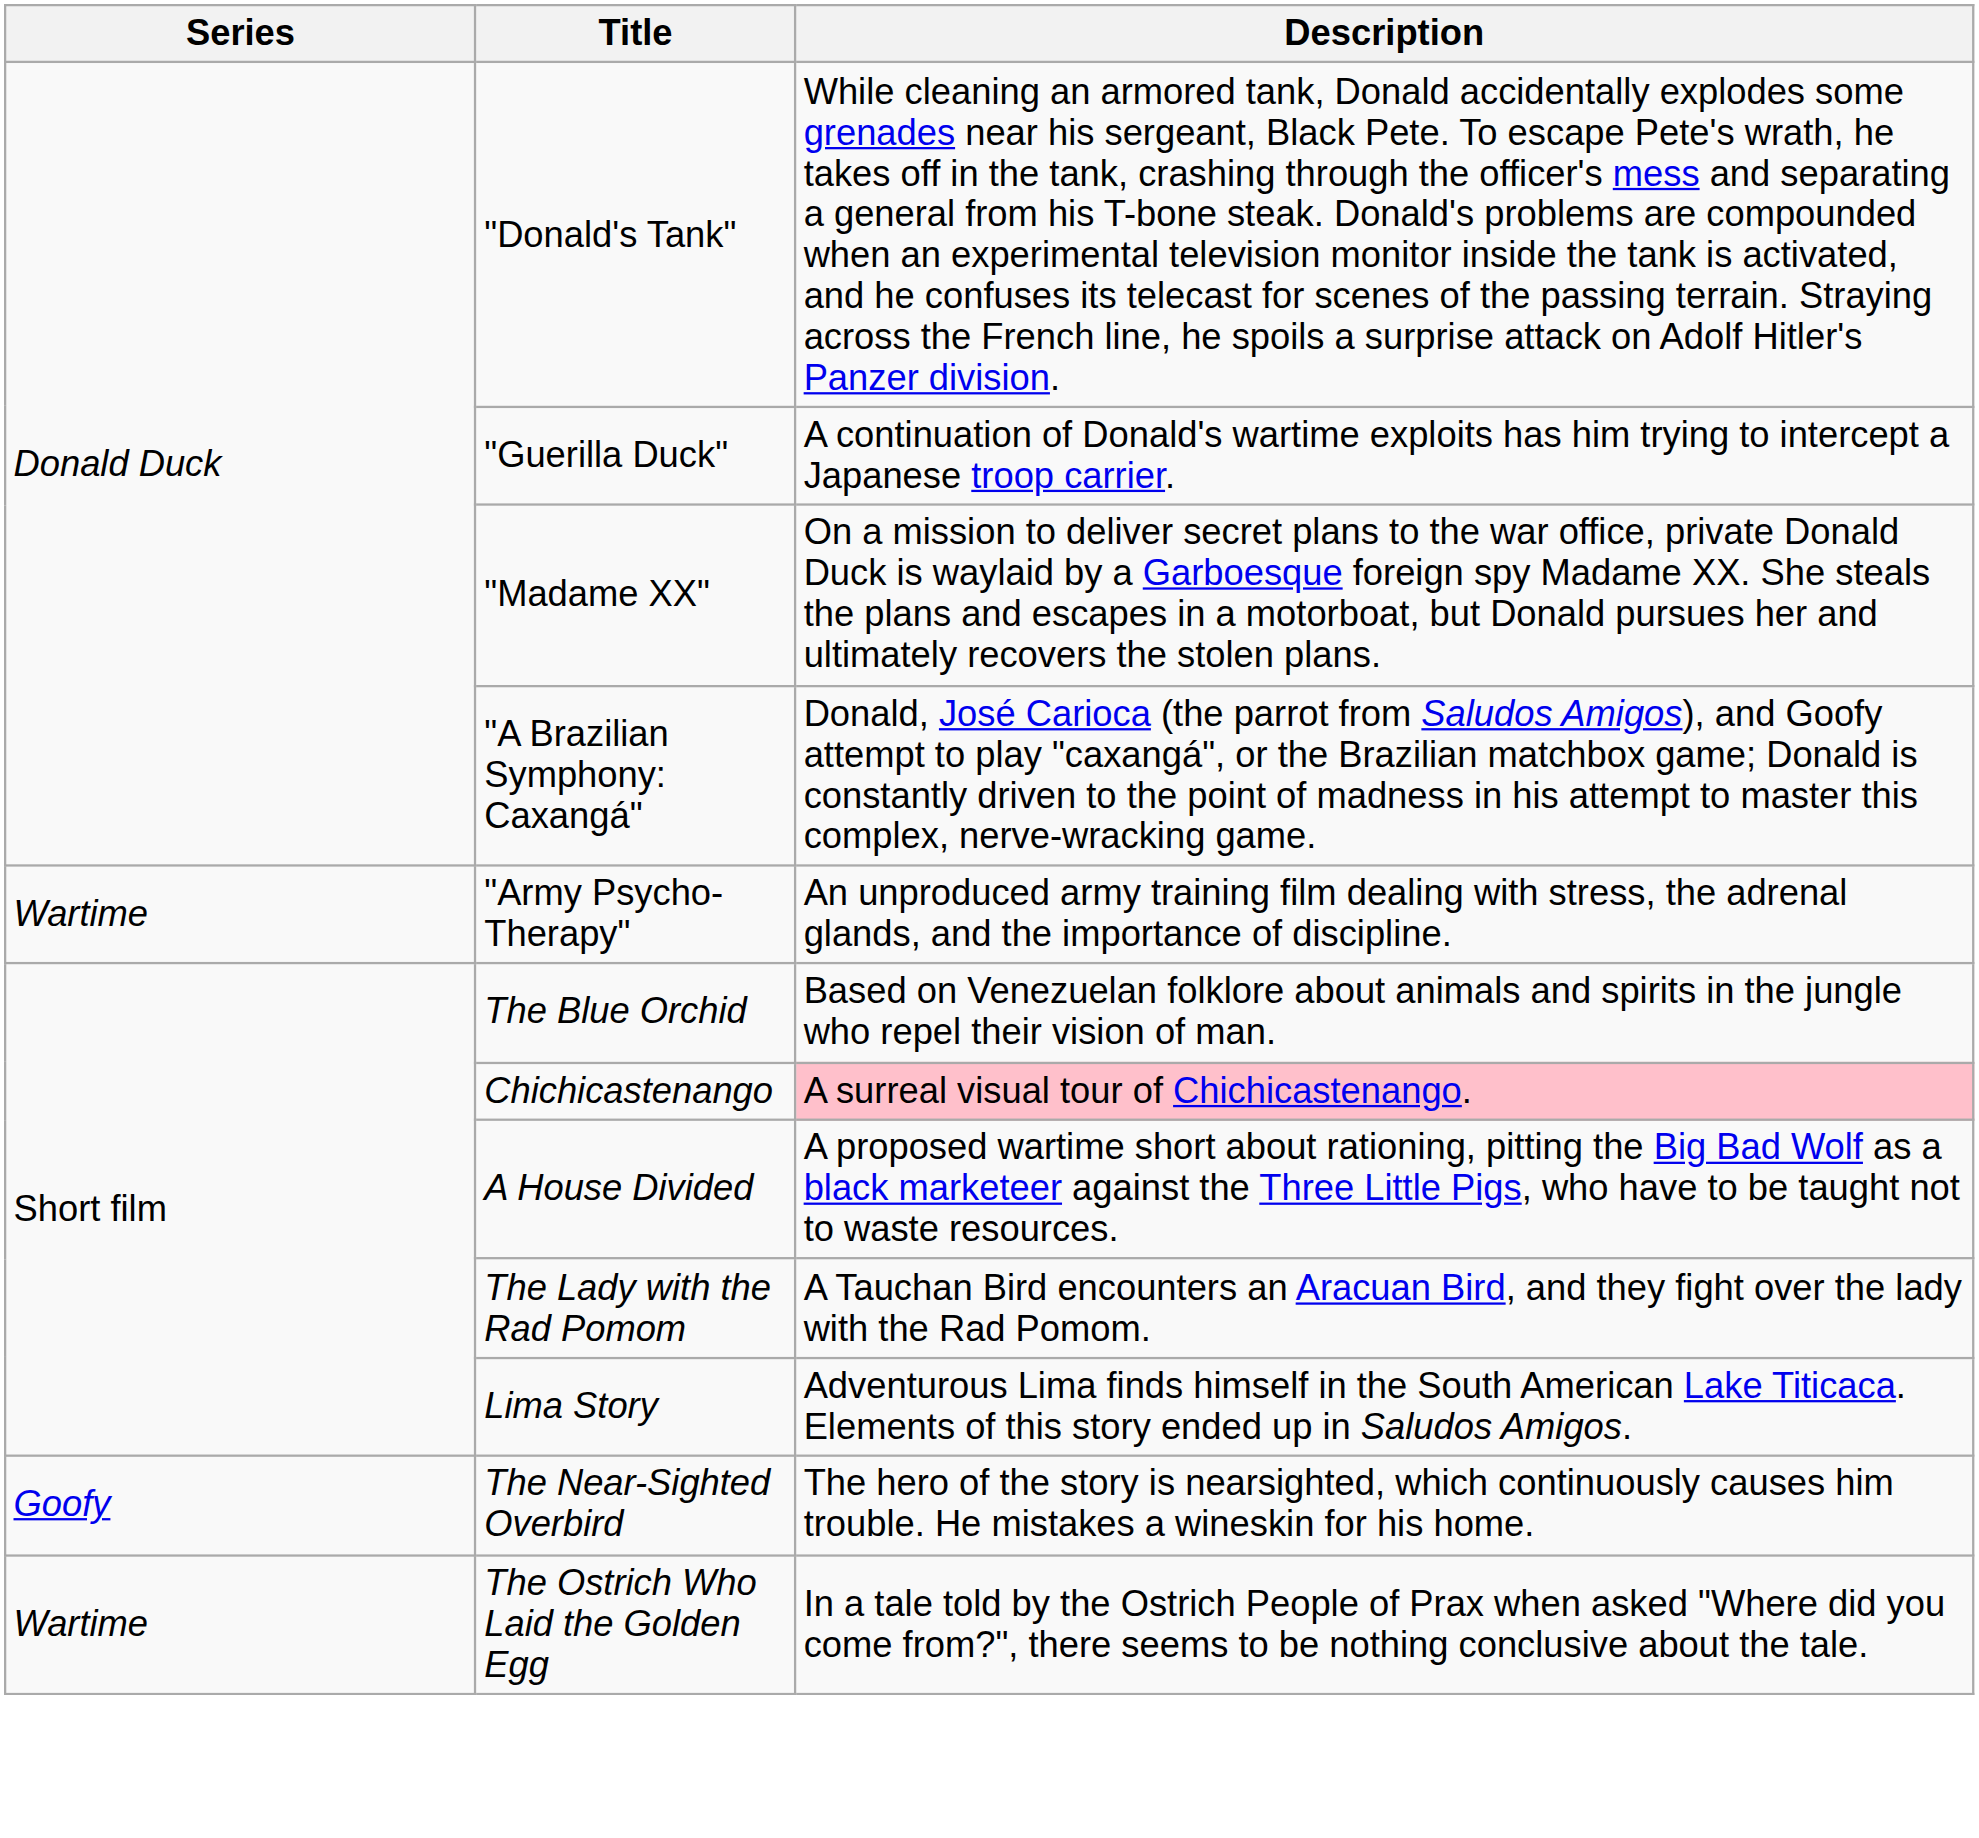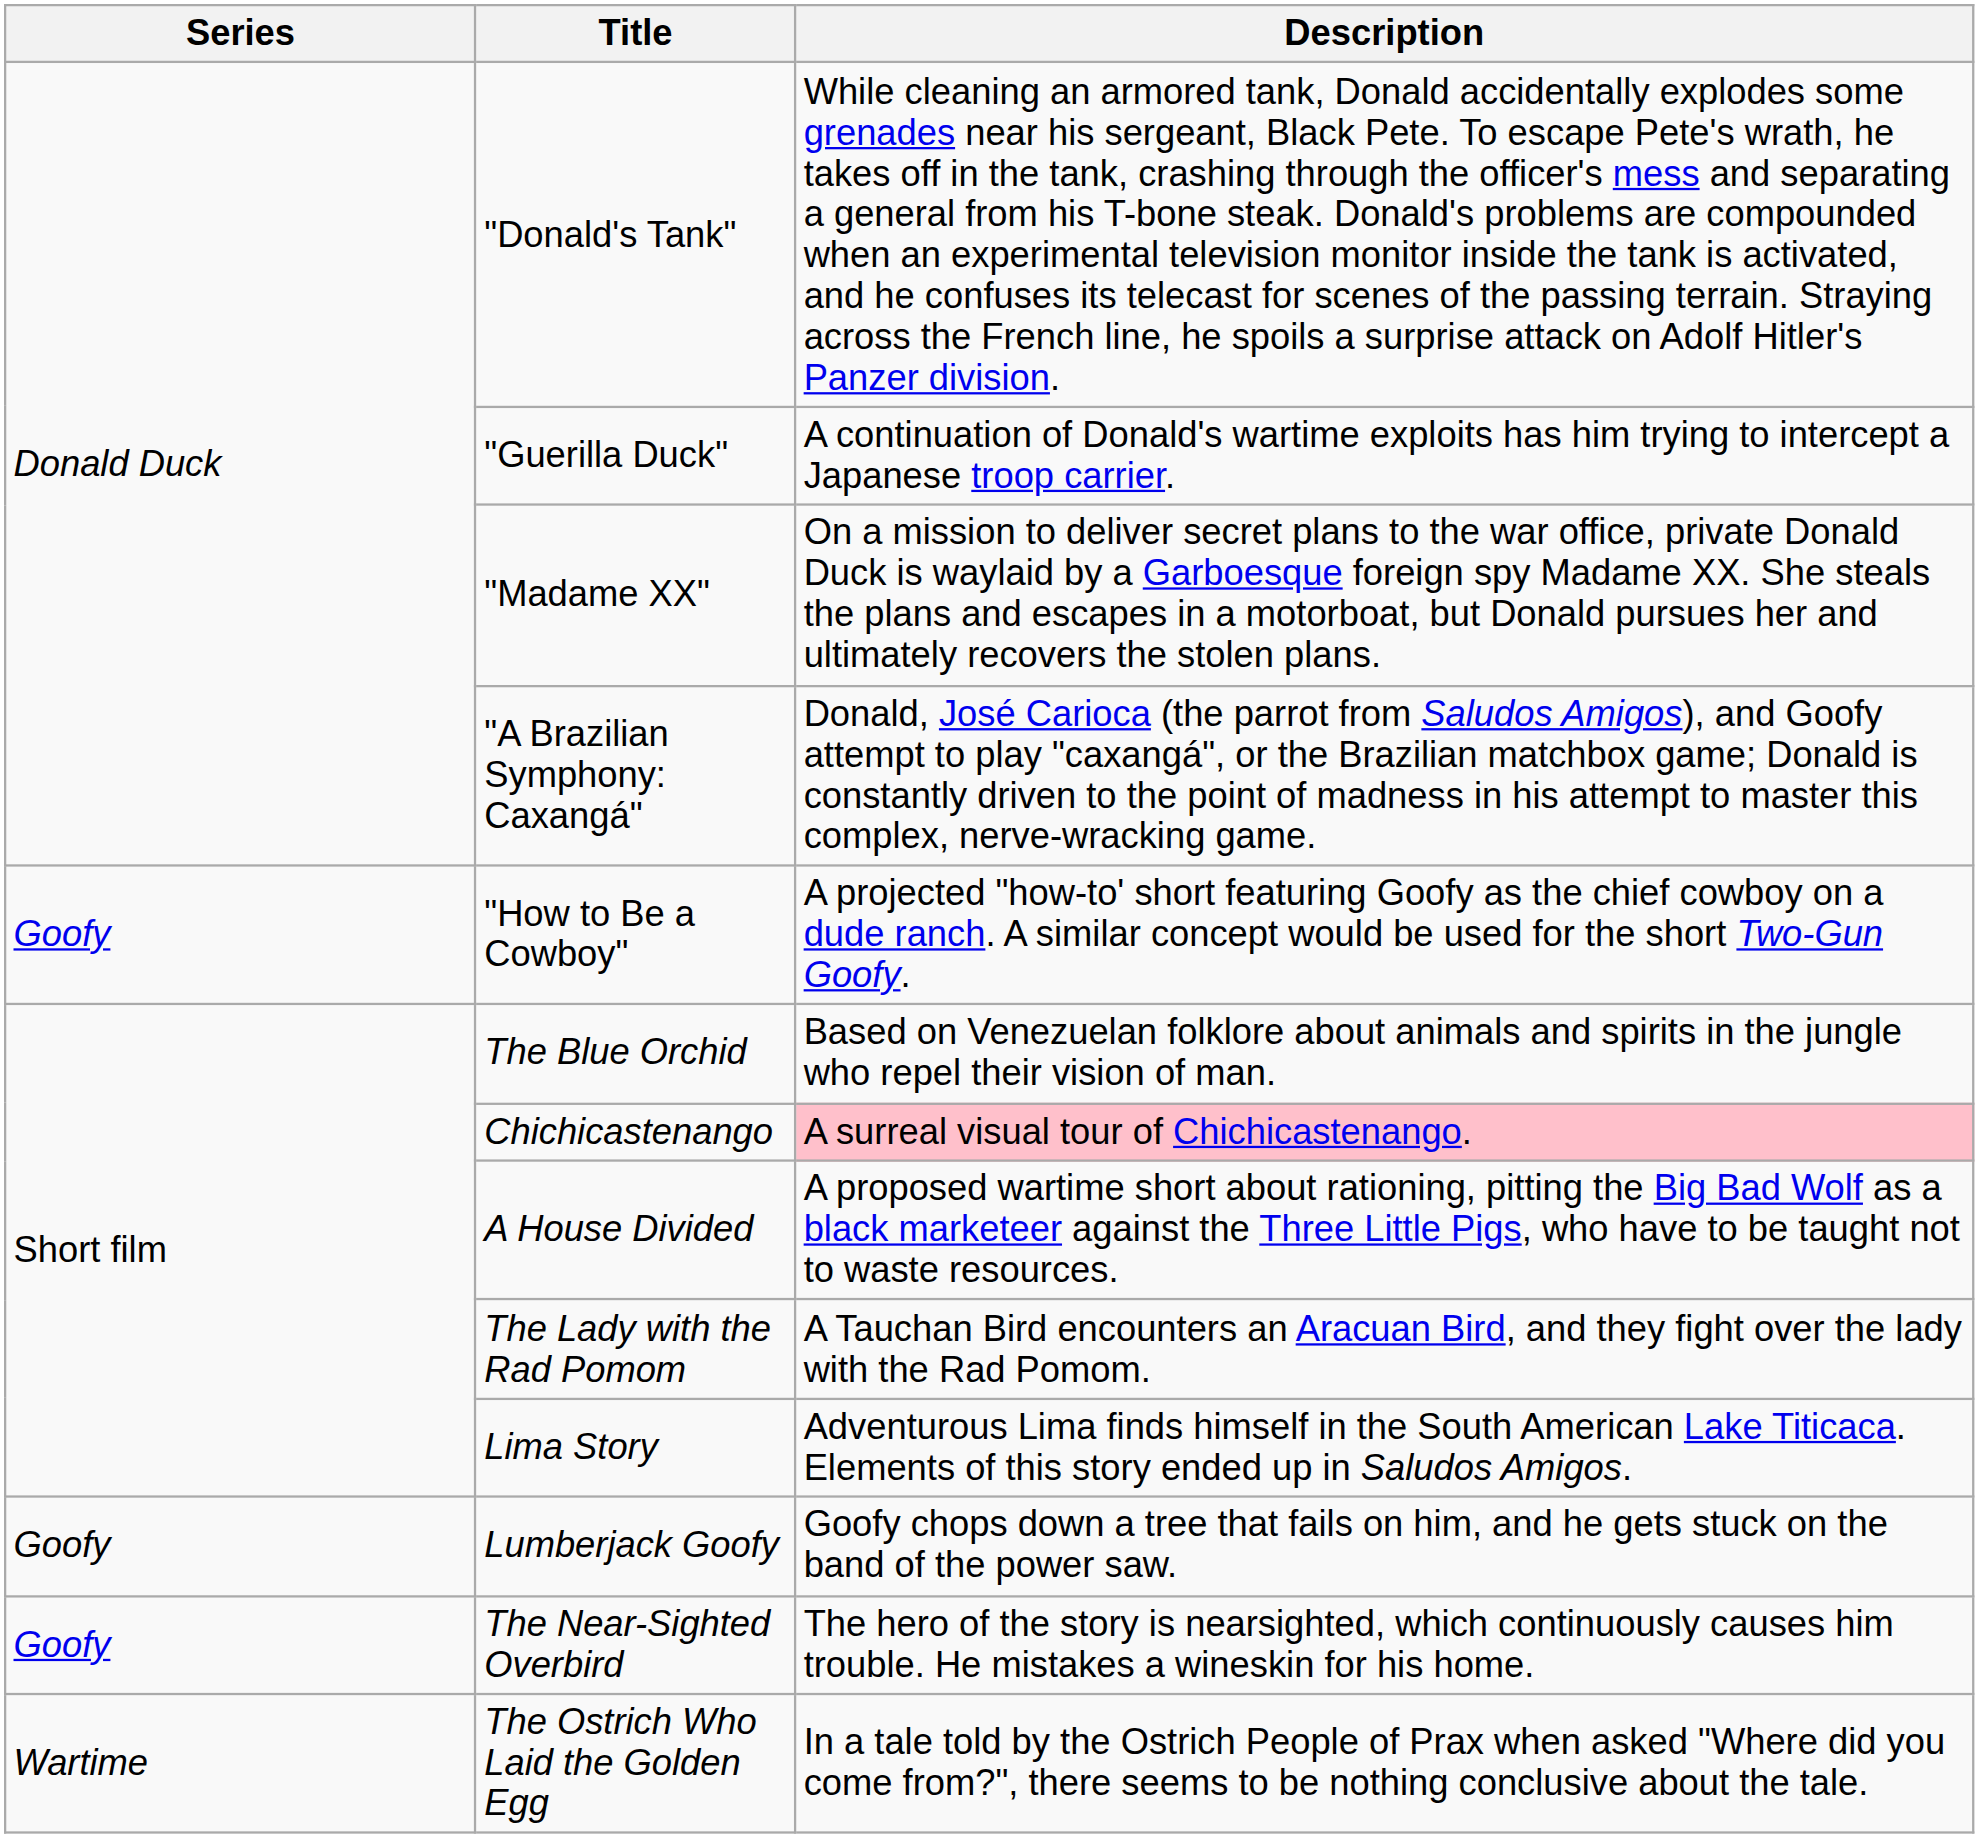 <table class="wikitable">
 <tr>
 <th style="width:150pt;">Series</th>
 <th style="width:100pt;">Title</th>
 <th>Description</th>
 </tr>
 <tr>
 <td rowspan="4"><em>Donald Duck</em></td>
 <td>"Donald's Tank"</td>
 <td>While cleaning an armored tank, Donald accidentally explodes some <a href='#'>grenades</a> near his sergeant, Black Pete. To escape Pete's wrath, he takes off in the tank, crashing through the officer's <a href='#'>mess</a> and separating a general from his T-bone steak. Donald's problems are compounded when an experimental television monitor inside the tank is activated, and he confuses its telecast for scenes of the passing terrain. Straying across the French line, he spoils a surprise attack on Adolf Hitler's <a href='#'>Panzer division</a>.</td>
 </tr>
 <tr>
 <td>"Guerilla Duck"</td>
 <td>A continuation of Donald's wartime exploits has him trying to intercept a Japanese <a href='#'>troop carrier</a>.</td>
 </tr>
 <tr>
 <td>"Madame XX"</td>
 <td>On a mission to deliver secret plans to the war office, private Donald Duck is waylaid by a <a href='#'>Garboesque</a> foreign spy Madame XX. She steals the plans and escapes in a motorboat, but Donald pursues her and ultimately recovers the stolen plans.</td>
 </tr>
 <tr>
 <td>"A Brazilian Symphony: Caxangá"</td>
 <td>Donald, <a href='#'>José Carioca</a> (the parrot from <em><a href='#'>Saludos Amigos</a></em>), and Goofy attempt to play "caxangá", or the Brazilian matchbox game; Donald is constantly driven to the point of madness in his attempt to master this complex, nerve-wracking game.</td>
 </tr>
 <tr>
-<td><em>Wartime</em></td>
-<td>"Army Psycho-Therapy"</td>
-<td>An unproduced army training film dealing with stress, the adrenal glands, and the importance of discipline.</td>
+<td><em><a href='#'>Goofy</a></em></td>
+<td>"How to Be a Cowboy"</td>
+<td>A projected "how-to' short featuring Goofy as the chief cowboy on a <a href='#'>dude ranch</a>. A similar concept would be used for the short <em><a href='#'>Two-Gun Goofy</a></em>.</td>
 </tr>
 <tr>
 <td rowspan="5">Short film</td>
 <td><em>The Blue Orchid</em></td>
 <td>Based on Venezuelan folklore about animals and spirits in the jungle who repel their vision of man.</td>
 </tr>
 <tr>
 <td><em>Chichicastenango</em></td>
 <td style="background: pink;">A surreal visual tour of <a href='#'>Chichicastenango</a>.</td>
 </tr>
 <tr>
 <td><em>A House Divided</em></td>
 <td>A proposed wartime short about rationing, pitting the <a href='#'>Big Bad Wolf</a> as a <a href='#'>black marketeer</a> against the <a href='#'>Three Little Pigs</a>, who have to be taught not to waste resources.</td>
 </tr>
 <tr>
 <td><em>The Lady with the Rad Pomom</em></td>
 <td>A Tauchan Bird encounters an <a href='#'>Aracuan Bird</a>, and they fight over the lady with the Rad Pomom.</td>
 </tr>
 <tr>
 <td><em>Lima Story</em></td>
 <td>Adventurous Lima finds himself in the South American <a href='#'>Lake Titicaca</a>. Elements of this story ended up in <em>Saludos Amigos</em>.</td>
 </tr>
 <tr>
+<td><em>Goofy</em></td>
+<td><em>Lumberjack Goofy</em></td>
+<td>Goofy chops down a tree that fails on him, and he gets stuck on the band of the power saw.</td>
+</tr>
+<tr>
 <td><em><a href='#'>Goofy</a></em></td>
 <td><em>The Near-Sighted Overbird</em></td>
 <td>The hero of the story is nearsighted, which continuously causes him trouble. He mistakes a wineskin for his home.</td>
 </tr>
 <tr>
 <td><em>Wartime</em></td>
 <td><em>The Ostrich Who Laid the Golden Egg</em></td>
 <td>In a tale told by the Ostrich People of Prax when asked "Where did you come from?", there seems to be nothing conclusive about the tale.</td>
 </tr>
 </table>
